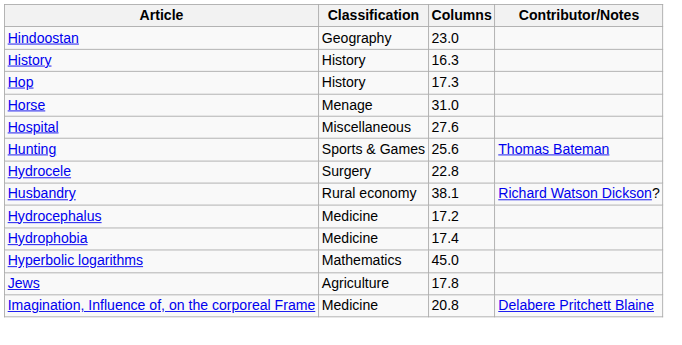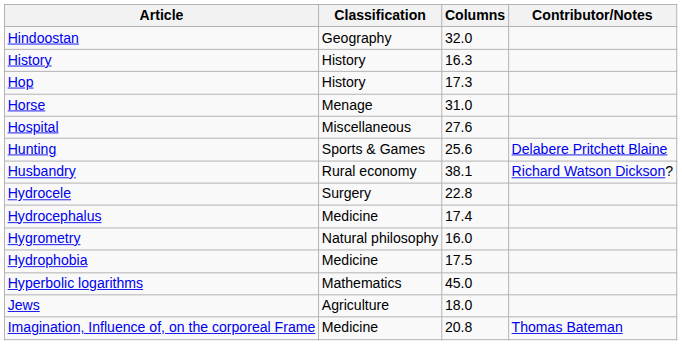 <table class="wikitable">
 <tr>
 <th>Article</th>
 <th>Classification</th>
 <th>Columns</th>
 <th>Contributor/Notes</th>
 </tr>
 <tr>
 <td><a href='#'>Hindoostan</a></td>
 <td>Geography</td>
-<td>23.0</td>
+<td>32.0</td>
 <td></td>
 </tr>
 <tr>
 <td><a href='#'>History</a></td>
 <td>History</td>
 <td>16.3</td>
 <td></td>
 </tr>
 <tr>
 <td><a href='#'>Hop</a></td>
 <td>History</td>
 <td>17.3</td>
 <td></td>
 </tr>
 <tr>
 <td><a href='#'>Horse</a></td>
 <td>Menage</td>
 <td>31.0</td>
 <td></td>
 </tr>
 <tr>
 <td><a href='#'>Hospital</a></td>
 <td>Miscellaneous</td>
 <td>27.6</td>
 <td></td>
 </tr>
 <tr>
 <td><a href='#'>Hunting</a></td>
 <td>Sports & Games</td>
 <td>25.6</td>
-<td><a href='#'>Thomas Bateman</a></td>
+<td><a href='#'>Delabere Pritchett Blaine</a></td>
+</tr>
+<tr>
+<td><a href='#'>Husbandry</a></td>
+<td>Rural economy</td>
+<td>38.1</td>
+<td><a href='#'>Richard Watson Dickson</a>?</td>
 </tr>
 <tr>
 <td><a href='#'>Hydrocele</a></td>
 <td>Surgery</td>
 <td>22.8</td>
 <td></td>
 </tr>
 <tr>
-<td><a href='#'>Husbandry</a></td>
-<td>Rural economy</td>
-<td>38.1</td>
-<td><a href='#'>Richard Watson Dickson</a>?</td>
+<td><a href='#'>Hydrocephalus</a></td>
+<td>Medicine</td>
+<td>17.4</td>
+<td></td>
 </tr>
 <tr>
-<td><a href='#'>Hydrocephalus</a></td>
-<td>Medicine</td>
-<td>17.2</td>
+<td><a href='#'>Hygrometry</a></td>
+<td>Natural philosophy</td>
+<td>16.0</td>
 <td></td>
 </tr>
 <tr>
 <td><a href='#'>Hydrophobia</a></td>
 <td>Medicine</td>
-<td>17.4</td>
+<td>17.5</td>
 <td></td>
 </tr>
 <tr>
 <td><a href='#'>Hyperbolic logarithms</a></td>
 <td>Mathematics</td>
 <td>45.0</td>
 <td></td>
 </tr>
 <tr>
 <td><a href='#'>Jews</a></td>
 <td>Agriculture</td>
-<td>17.8</td>
+<td>18.0</td>
 <td></td>
 </tr>
 <tr>
 <td><a href='#'>Imagination, Influence of, on the corporeal Frame</a></td>
 <td>Medicine</td>
 <td>20.8</td>
-<td><a href='#'>Delabere Pritchett Blaine</a></td>
+<td><a href='#'>Thomas Bateman</a></td>
 </tr>
 </table>
